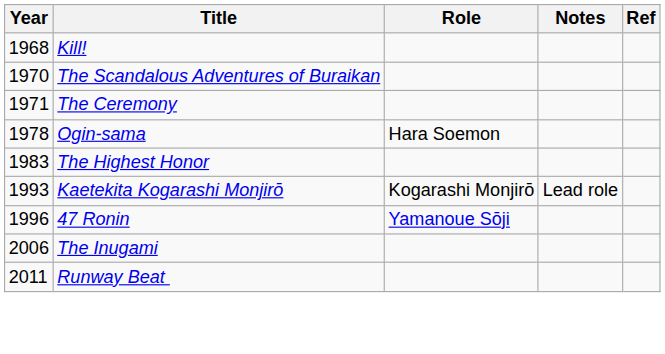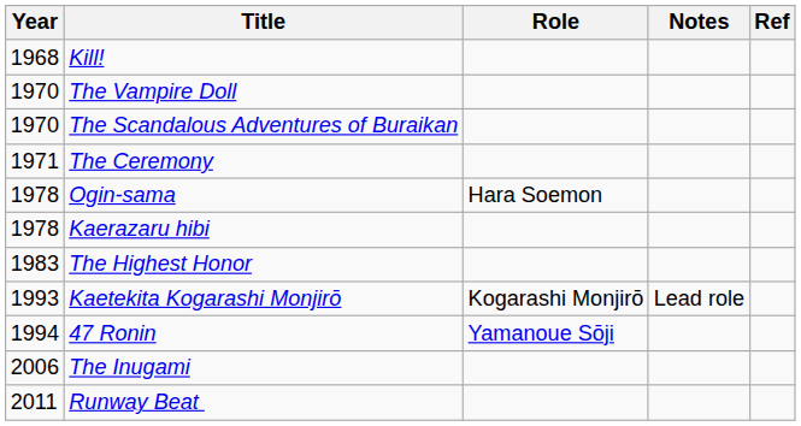 <table class="wikitable sortable">
 <tr>
 <th>Year</th>
 <th>Title</th>
 <th>Role</th>
 <th class="unsortable">Notes</th>
 <th class="unsortable">Ref</th>
 </tr>
 <tr>
 <td>1968</td>
 <td><em><a href='#'>Kill!</a></em></td>
+<td></td>
+<td></td>
+<td></td>
+</tr>
+<tr>
+<td>1970</td>
+<td><em><a href='#'>The Vampire Doll</a></em></td>
 <td></td>
 <td></td>
 <td></td>
 </tr>
 <tr>
 <td>1970</td>
 <td><em><a href='#'>The Scandalous Adventures of Buraikan</a></em></td>
 <td></td>
 <td></td>
 <td></td>
 </tr>
 <tr>
 <td>1971</td>
 <td><em><a href='#'>The Ceremony</a></em></td>
 <td></td>
 <td></td>
 <td></td>
 </tr>
 <tr>
 <td>1978</td>
 <td><em><a href='#'>Ogin-sama</a></em></td>
 <td>Hara Soemon</td>
 <td></td>
 <td></td>
 </tr>
 <tr>
+<td>1978</td>
+<td><em><a href='#'>Kaerazaru hibi</a></em></td>
+<td></td>
+<td></td>
+<td></td>
+</tr>
+<tr>
 <td>1983</td>
 <td><em><a href='#'>The Highest Honor</a></em></td>
 <td></td>
 <td></td>
 <td></td>
 </tr>
 <tr>
 <td>1993</td>
 <td><em><a href='#'>Kaetekita Kogarashi Monjirō</a></em></td>
 <td>Kogarashi Monjirō</td>
 <td>Lead role</td>
 <td></td>
 </tr>
 <tr>
-<td>1996</td>
+<td>1994</td>
 <td><em><a href='#'>47 Ronin</a></em></td>
 <td><a href='#'>Yamanoue Sōji</a></td>
 <td></td>
 <td></td>
 </tr>
 <tr>
 <td>2006</td>
 <td><em><a href='#'>The Inugami</a></em></td>
 <td></td>
 <td></td>
 <td></td>
 </tr>
 <tr>
 <td>2011</td>
 <td><em><a href='#'>Runway Beat&nbsp;</a></em></td>
 <td></td>
 <td></td>
 <td></td>
 </tr>
 </table>
